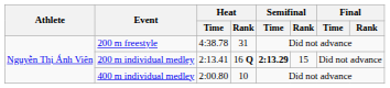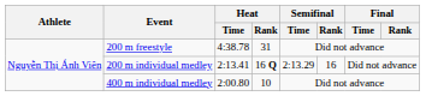 <table class=wikitable style="font-size:90%">
 <tr>
 <th rowspan="2">Athlete</th>
 <th rowspan="2">Event</th>
 <th colspan="2">Heat</th>
 <th colspan="2">Semifinal</th>
 <th colspan="2">Final</th>
 </tr>
 <tr style="font-size:95%">
 <th>Time</th>
 <th>Rank</th>
 <th>Time</th>
 <th>Rank</th>
 <th>Time</th>
 <th>Rank</th>
 </tr>
 <tr align=center>
 <td align=left rowspan=3><a href='#'>Nguyễn Thị Ánh Viên</a></td>
 <td align=left><a href='#'>200 m freestyle</a></td>
 <td>4:38.78</td>
 <td>31</td>
 <td colspan=4>Did not advance</td>
 </tr>
 <tr align=center>
 <td align=left><a href='#'>200 m individual medley</a></td>
 <td>2:13.41</td>
 <td>16 <strong>Q</strong></td>
-<td><strong>2:13.29</strong></td>
-<td>15</td>
+<td>2:13.29</td>
+<td>16</td>
 <td colspan=2>Did not advance</td>
 </tr>
 <tr align=center>
 <td align=left><a href='#'>400 m individual medley</a></td>
 <td>2:00.80</td>
 <td>10</td>
 <td colspan=4>Did not advance</td>
 </tr>
 </table>
